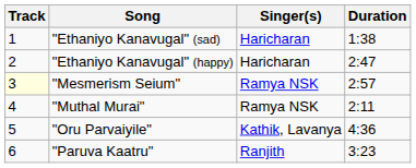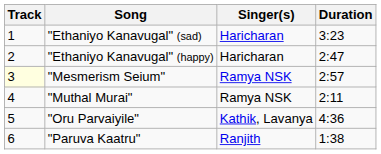 <table class="wikitable" style="font-size:95%;">
 <tr>
 <th>Track</th>
 <th>Song</th>
 <th>Singer(s)</th>
 <th>Duration</th>
 </tr>
 <tr>
 <td>1</td>
 <td>"Ethaniyo Kanavugal" <small>(sad)</small></td>
 <td><a href='#'>Haricharan</a></td>
-<td>1:38</td>
+<td>3:23</td>
 </tr>
 <tr>
 <td>2</td>
 <td>"Ethaniyo Kanavugal" <small>(happy)</small></td>
 <td>Haricharan</td>
 <td>2:47</td>
 </tr>
 <tr>
 <td style="background: lightyellow;">3</td>
 <td>"Mesmerism Seium"</td>
 <td><a href='#'>Ramya NSK</a></td>
 <td>2:57</td>
 </tr>
 <tr>
 <td>4</td>
 <td>"Muthal Murai"</td>
 <td>Ramya NSK</td>
 <td>2:11</td>
 </tr>
 <tr>
 <td>5</td>
 <td>"Oru Parvaiyile"</td>
 <td><a href='#'>Kathik</a>, Lavanya</td>
 <td>4:36</td>
 </tr>
 <tr>
 <td>6</td>
 <td>"Paruva Kaatru"</td>
 <td><a href='#'>Ranjith</a></td>
-<td>3:23</td>
+<td>1:38</td>
 </tr>
 </table>
